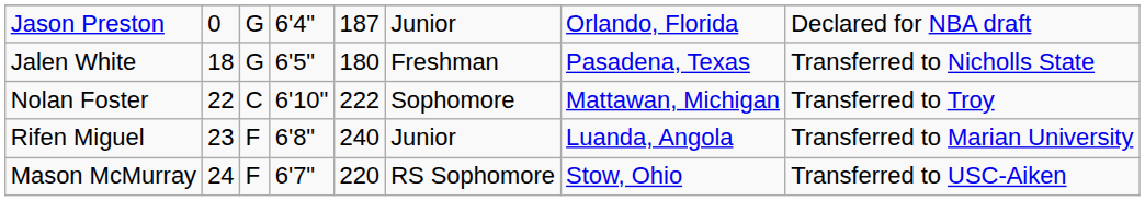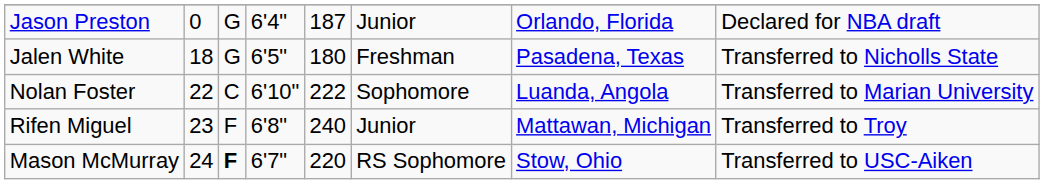 <table class="wikitable sortable" border="1">
 <tr align=center>
 </tr>
 <tr>
 <td><a href='#'>Jason Preston</a></td>
 <td>0</td>
 <td>G</td>
 <td>6'4"</td>
 <td>187</td>
 <td>Junior</td>
 <td><a href='#'>Orlando, Florida</a></td>
 <td>Declared for <a href='#'>NBA draft</a></td>
 </tr>
 <tr>
 <td>Jalen White</td>
 <td>18</td>
 <td>G</td>
 <td>6'5"</td>
 <td>180</td>
 <td>Freshman</td>
 <td><a href='#'>Pasadena, Texas</a></td>
 <td>Transferred to <a href='#'>Nicholls State</a></td>
 </tr>
 <tr>
 <td>Nolan Foster</td>
 <td>22</td>
 <td>C</td>
 <td>6'10"</td>
 <td>222</td>
 <td>Sophomore</td>
-<td><a href='#'>Mattawan, Michigan</a></td>
-<td>Transferred to <a href='#'>Troy</a></td>
+<td><a href='#'>Luanda, Angola</a></td>
+<td>Transferred to <a href='#'>Marian University</a></td>
 </tr>
 <tr>
 <td>Rifen Miguel</td>
 <td>23</td>
 <td>F</td>
 <td>6'8"</td>
 <td>240</td>
 <td>Junior</td>
-<td><a href='#'>Luanda, Angola</a></td>
-<td>Transferred to <a href='#'>Marian University</a></td>
+<td><a href='#'>Mattawan, Michigan</a></td>
+<td>Transferred to <a href='#'>Troy</a></td>
 </tr>
 <tr>
 <td>Mason McMurray</td>
 <td>24</td>
-<td>F</td>
+<td><strong>F</strong></td>
 <td>6'7"</td>
 <td>220</td>
 <td>RS Sophomore</td>
 <td><a href='#'>Stow, Ohio</a></td>
 <td>Transferred to <a href='#'>USC-Aiken</a></td>
 </tr>
 </table>
